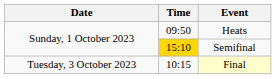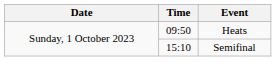 <table class = "wikitable" style="text-align:center;">
 <tr>
 <th width=220>Date</th>
 <th width=50>Time</th>
 <th width=100>Event</th>
 </tr>
 <tr>
 <td rowspan=2>Sunday, 1 October 2023</td>
 <td>09:50</td>
 <td>Heats</td>
 </tr>
 <tr>
-<td style="background: gold;">15:10</td>
+<td>15:10</td>
 <td>Semifinal</td>
 </tr>
-<tr>
-<td>Tuesday, 3 October 2023</td>
-<td>10:15</td>
-<td bgcolor=ffffcc>Final</td>
-</tr>
 </table>
